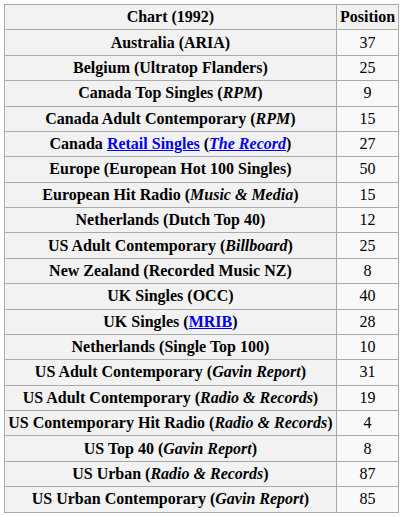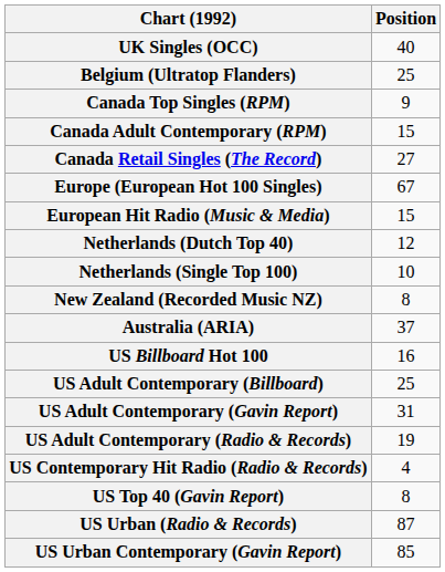 <table class="wikitable sortable plainrowheaders" style="text-align:center;">
 <tr>
 <th>Chart (1992)</th>
 <th>Position</th>
 </tr>
 <tr>
-<th scope="row">Australia (ARIA)</th>
-<td style="text-align:center;">37</td>
+<th scope="row">UK Singles (OCC)</th>
+<td style="text-align:center;">40</td>
 </tr>
 <tr>
 <th scope="row">Belgium (Ultratop Flanders)</th>
 <td style="text-align:center;">25</td>
 </tr>
 <tr>
 <th scope="row">Canada Top Singles (<em>RPM</em>)</th>
 <td style="text-align:center;">9</td>
 </tr>
 <tr>
 <th scope="row">Canada Adult Contemporary (<em>RPM</em>)</th>
 <td style="text-align:center;">15</td>
 </tr>
 <tr>
 <th scope="row">Canada <a href='#'>Retail Singles</a> (<em><a href='#'>The Record</a></em>)</th>
 <td>27</td>
 </tr>
 <tr>
 <th scope="row">Europe (European Hot 100 Singles)</th>
-<td style="text-align:center;">50</td>
+<td style="text-align:center;">67</td>
 </tr>
 <tr>
 <th scope="row">European Hit Radio (<em>Music & Media</em>)</th>
 <td style="text-align:center;">15</td>
 </tr>
 <tr>
 <th scope="row">Netherlands (Dutch Top 40)</th>
 <td style="text-align:center;">12</td>
 </tr>
 <tr>
-<th scope="row">US Adult Contemporary (<em>Billboard</em>)</th>
-<td style="text-align:center;">25</td>
+<th scope="row">Netherlands (Single Top 100)</th>
+<td style="text-align:center;">10</td>
 </tr>
 <tr>
 <th scope="row">New Zealand (Recorded Music NZ)</th>
 <td style="text-align:center;">8</td>
 </tr>
 <tr>
-<th scope="row">UK Singles (OCC)</th>
-<td style="text-align:center;">40</td>
+<th scope="row">Australia (ARIA)</th>
+<td style="text-align:center;">37</td>
 </tr>
 <tr>
-<th scope="row">UK Singles (<a href='#'>MRIB</a>)</th>
-<td>28</td>
+<th scope="row">US <em>Billboard</em> Hot 100</th>
+<td style="text-align:center;">16</td>
 </tr>
 <tr>
-<th scope="row">Netherlands (Single Top 100)</th>
-<td style="text-align:center;">10</td>
+<th scope="row">US Adult Contemporary (<em>Billboard</em>)</th>
+<td style="text-align:center;">25</td>
 </tr>
 <tr>
 <th scope="row">US Adult Contemporary (<em>Gavin Report</em>)</th>
 <td align="center">31</td>
 </tr>
 <tr>
 <th scope="row">US Adult Contemporary (<em>Radio & Records</em>)</th>
 <td align="center">19</td>
 </tr>
 <tr>
 <th scope="row">US Contemporary Hit Radio (<em>Radio & Records</em>)</th>
 <td align="center">4</td>
 </tr>
 <tr>
 <th scope="row">US Top 40 (<em>Gavin Report</em>)</th>
 <td align="center">8</td>
 </tr>
 <tr>
 <th scope="row">US Urban (<em>Radio & Records</em>)</th>
 <td align="center">87</td>
 </tr>
 <tr>
 <th scope="row">US Urban Contemporary (<em>Gavin Report</em>)</th>
 <td align="center">85</td>
 </tr>
 </table>
